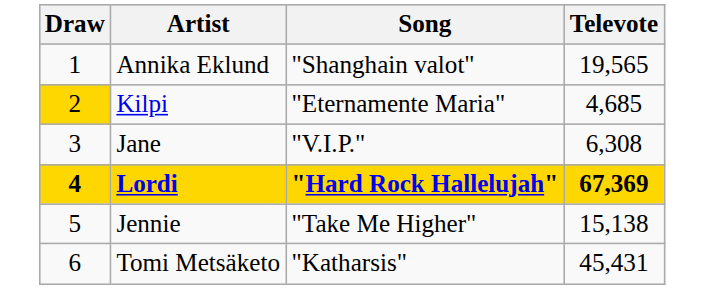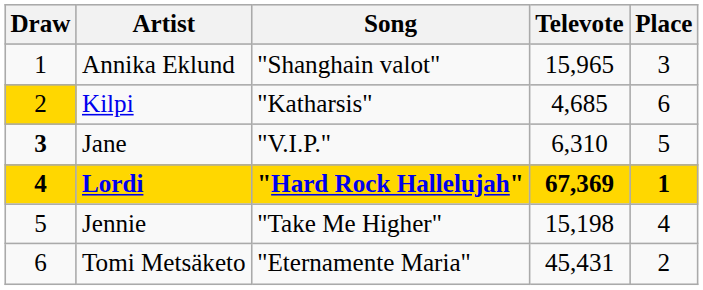 <table class="sortable wikitable" style="margin: 1em auto 1em auto; text-align:center">
 <tr>
 <th>Draw</th>
 <th>Artist</th>
 <th>Song</th>
 <th>Televote</th>
+<th>Place</th>
 </tr>
 <tr>
 <td>1</td>
 <td align="left">Annika Eklund</td>
 <td align="left">"Shanghain valot"</td>
-<td>19,565</td>
+<td>15,965</td>
+<td>3</td>
 </tr>
 <tr>
 <td style="background: gold;">2</td>
 <td align="left"><a href='#'>Kilpi</a></td>
-<td align="left">"Eternamente Maria"</td>
+<td align="left">"Katharsis"</td>
 <td>4,685</td>
+<td>6</td>
 </tr>
 <tr>
-<td>3</td>
+<td><strong>3</strong></td>
 <td align="left">Jane</td>
 <td align="left">"V.I.P."</td>
-<td>6,308</td>
+<td>6,310</td>
+<td>5</td>
 </tr>
 <tr style="font-weight:bold; background:gold;">
 <td>4</td>
 <td align="left"><a href='#'>Lordi</a></td>
 <td align="left">"<a href='#'>Hard Rock Hallelujah</a>"</td>
 <td>67,369</td>
+<td>1</td>
 </tr>
 <tr>
 <td>5</td>
 <td align="left">Jennie</td>
 <td align="left">"Take Me Higher"</td>
-<td>15,138</td>
+<td>15,198</td>
+<td>4</td>
 </tr>
 <tr>
 <td>6</td>
 <td align="left">Tomi Metsäketo</td>
-<td align="left">"Katharsis"</td>
+<td align="left">"Eternamente Maria"</td>
 <td>45,431</td>
+<td>2</td>
 </tr>
 </table>
